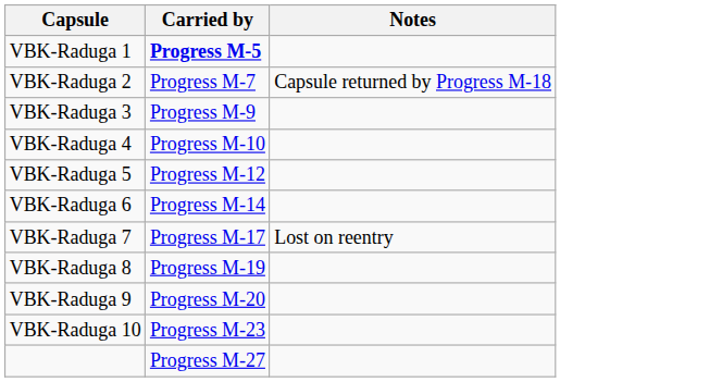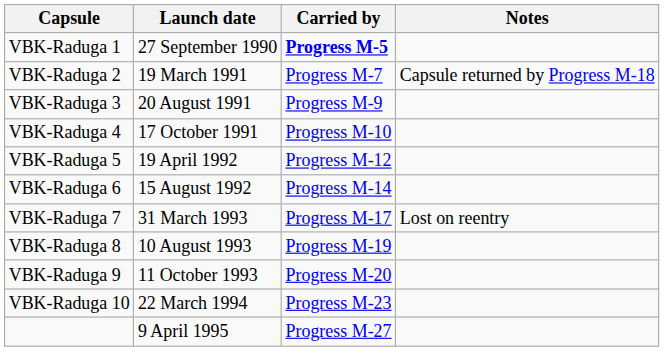 <table class="wikitable">
 <tr>
 <th>Capsule</th>
+<th>Launch date</th>
 <th>Carried by</th>
 <th>Notes</th>
 </tr>
 <tr>
 <td>VBK-Raduga 1</td>
+<td>27 September 1990</td>
 <td><strong><a href='#'>Progress M-5</a></strong></td>
 <td></td>
 </tr>
 <tr>
 <td>VBK-Raduga 2</td>
+<td>19 March 1991</td>
 <td><a href='#'>Progress M-7</a></td>
 <td>Capsule returned by <a href='#'>Progress M-18</a></td>
 </tr>
 <tr>
 <td>VBK-Raduga 3</td>
+<td>20 August 1991</td>
 <td><a href='#'>Progress M-9</a></td>
 <td></td>
 </tr>
 <tr>
 <td>VBK-Raduga 4</td>
+<td>17 October 1991</td>
 <td><a href='#'>Progress M-10</a></td>
 <td></td>
 </tr>
 <tr>
 <td>VBK-Raduga 5</td>
+<td>19 April 1992</td>
 <td><a href='#'>Progress M-12</a></td>
 <td></td>
 </tr>
 <tr>
 <td>VBK-Raduga 6</td>
+<td>15 August 1992</td>
 <td><a href='#'>Progress M-14</a></td>
 <td></td>
 </tr>
 <tr>
 <td>VBK-Raduga 7</td>
+<td>31 March 1993</td>
 <td><a href='#'>Progress M-17</a></td>
 <td>Lost on reentry</td>
 </tr>
 <tr>
 <td>VBK-Raduga 8</td>
+<td>10 August 1993</td>
 <td><a href='#'>Progress M-19</a></td>
 <td></td>
 </tr>
 <tr>
 <td>VBK-Raduga 9</td>
+<td>11 October 1993</td>
 <td><a href='#'>Progress M-20</a></td>
 <td></td>
 </tr>
 <tr>
 <td>VBK-Raduga 10</td>
+<td>22 March 1994</td>
 <td><a href='#'>Progress M-23</a></td>
 <td></td>
 </tr>
 <tr>
 <td></td>
+<td>9 April 1995</td>
 <td><a href='#'>Progress M-27</a></td>
 <td></td>
 </tr>
 </table>
